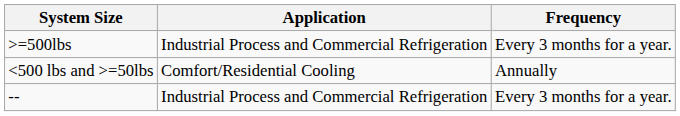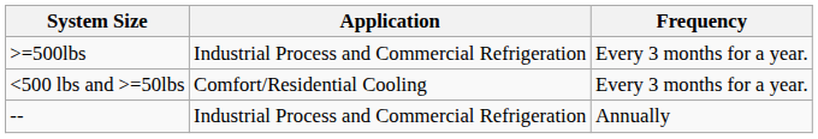 <table class=wikitable>
 <tr>
 <th>System Size</th>
 <th>Application</th>
 <th>Frequency</th>
 </tr>
 <tr>
 <td>>=500lbs</td>
 <td>Industrial Process and Commercial Refrigeration</td>
 <td>Every 3 months for a year.</td>
 </tr>
 <tr>
 <td><500 lbs and >=50lbs</td>
 <td>Comfort/Residential Cooling</td>
-<td>Annually</td>
+<td>Every 3 months for a year.</td>
 </tr>
 <tr>
 <td>--</td>
 <td>Industrial Process and Commercial Refrigeration</td>
-<td>Every 3 months for a year.</td>
+<td>Annually</td>
 </tr>
 </table>
